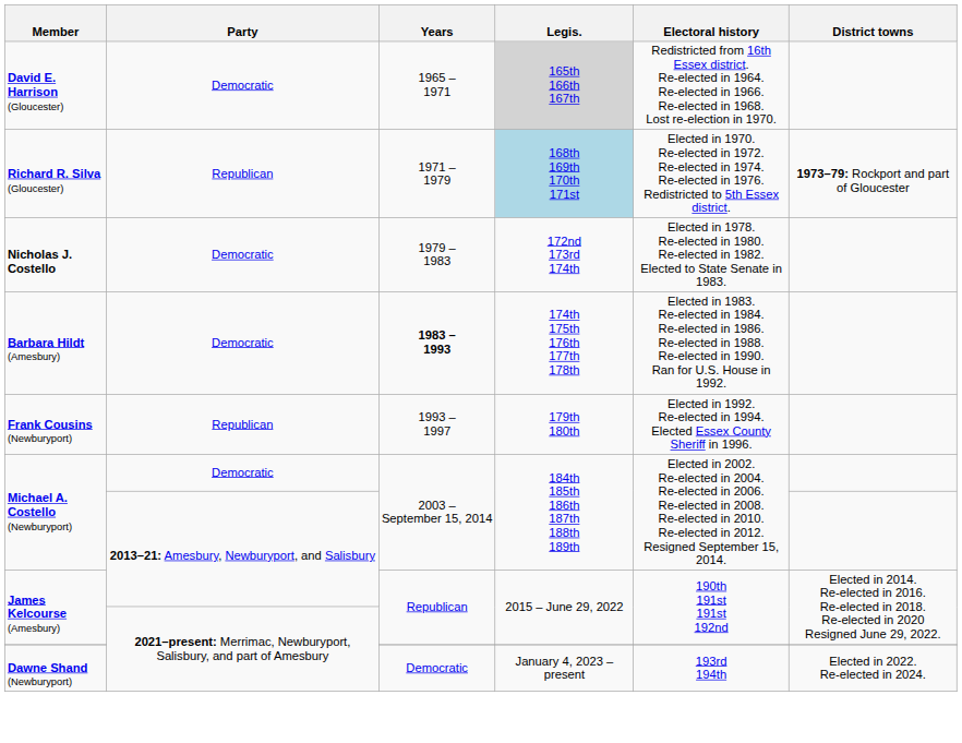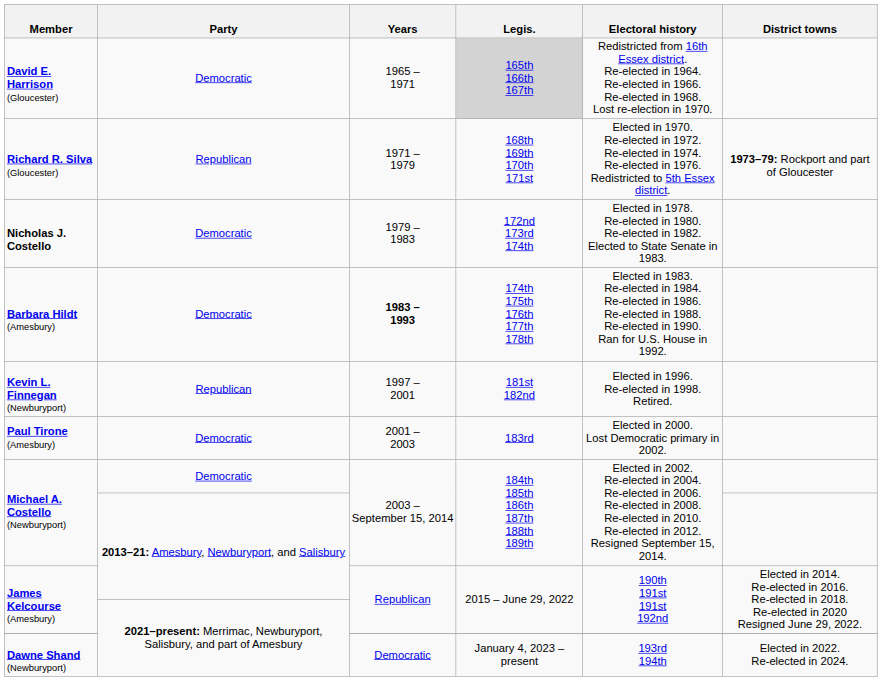 <table class=wikitable style="text-align:center">
 <tr style="height:3em" valign=bottom>
 <th>Member</th>
 <th>Party</th>
 <th>Years</th>
 <th>Legis.</th>
 <th>Electoral history</th>
 <th>District towns</th>
 </tr>
 <tr style="height:3em">
 <td align=left><br><strong><a href='#'>David E. Harrison</a></strong><br><small>(Gloucester)</small></td>
 <td><a href='#'>Democratic</a></td>
 <td nowrap>1965 –<br>1971</td>
 <td style="background: lightgrey;"><a href='#'>165th</a><br><a href='#'>166th</a><br><a href='#'>167th</a></td>
 <td>Redistricted from <a href='#'>16th Essex district</a>.<br>Re-elected in 1964.<br>Re-elected in 1966.<br>Re-elected in 1968.<br>Lost re-election in 1970.</td>
 <td></td>
 </tr>
 <tr style="height:3em">
 <td align=left><br><strong><a href='#'>Richard R. Silva</a></strong><br><small>(Gloucester)</small></td>
 <td><a href='#'>Republican</a></td>
 <td nowrap>1971 –<br>1979</td>
-<td style="background: lightblue;"><a href='#'>168th</a><br><a href='#'>169th</a><br><a href='#'>170th</a><br><a href='#'>171st</a></td>
+<td><a href='#'>168th</a><br><a href='#'>169th</a><br><a href='#'>170th</a><br><a href='#'>171st</a></td>
 <td>Elected in 1970.<br>Re-elected in 1972.<br>Re-elected in 1974.<br>Re-elected in 1976.<br>Redistricted to <a href='#'>5th Essex district</a>.</td>
 <td><br><strong>1973–79:</strong> Rockport and part of Gloucester</td>
 </tr>
 <tr style="height:3em">
 <td align=left><br><strong>Nicholas J. Costello</strong></td>
 <td><a href='#'>Democratic</a></td>
 <td nowrap>1979 –<br>1983</td>
 <td><a href='#'>172nd</a><br><a href='#'>173rd</a><br><a href='#'>174th</a></td>
 <td>Elected in 1978.<br>Re-elected in 1980.<br>Re-elected in 1982.<br>Elected to State Senate in 1983.</td>
 </tr>
 <tr style="height:3em">
 <td align=left><br><strong><a href='#'>Barbara Hildt</a></strong><br><small>(Amesbury)</small></td>
 <td><a href='#'>Democratic</a></td>
 <td nowrap><strong>1983 –<br>1993</strong></td>
 <td><a href='#'>174th</a><br><a href='#'>175th</a><br><a href='#'>176th</a><br><a href='#'>177th</a><br><a href='#'>178th</a></td>
 <td>Elected in 1983.<br>Re-elected in 1984.<br>Re-elected in 1986.<br>Re-elected in 1988.<br>Re-elected in 1990.<br>Ran for U.S. House in 1992.</td>
 <td></td>
 </tr>
 <tr style="height:3em">
-<td align=left><br><strong><a href='#'>Frank Cousins</a></strong><br><small>(Newburyport)</small></td>
+<td align=left><br><strong><a href='#'>Kevin L. Finnegan</a></strong><br><small>(Newburyport)</small></td>
 <td><a href='#'>Republican</a></td>
-<td nowrap>1993 –<br>1997</td>
-<td><a href='#'>179th</a><br><a href='#'>180th</a></td>
-<td>Elected in 1992.<br>Re-elected in 1994.<br>Elected <a href='#'>Essex County Sheriff</a> in 1996.</td>
+<td nowrap>1997 –<br>2001</td>
+<td><a href='#'>181st</a><br><a href='#'>182nd</a></td>
+<td>Elected in 1996.<br>Re-elected in 1998.<br>Retired.</td>
+<td></td>
+</tr>
+<tr style="height:3em">
+<td align=left><strong><a href='#'>Paul Tirone</a></strong><br><small>(Amesbury)</small></td>
+<td><a href='#'>Democratic</a></td>
+<td nowrap>2001 –<br>2003</td>
+<td><a href='#'>183rd</a><br></td>
+<td>Elected in 2000.<br>Lost Democratic primary in 2002.</td>
 <td></td>
 </tr>
 <tr style="height:3em">
 <td align=left rowspan=2><strong><a href='#'>Michael A. Costello</a></strong><br><small>(Newburyport)</small></td>
 <td><a href='#'>Democratic</a></td>
 <td nowrap rowspan=2>2003 –<br>September 15, 2014</td>
 <td rowspan=2><a href='#'>184th</a><br><a href='#'>185th</a><br><a href='#'>186th</a><br><a href='#'>187th</a><br><a href='#'>188th</a><br><a href='#'>189th</a></td>
 <td rowspan=2>Elected in 2002.<br>Re-elected in 2004.<br>Re-elected in 2006.<br>Re-elected in 2008.<br>Re-elected in 2010.<br>Re-elected in 2012.<br>Resigned September 15, 2014.</td>
 <td></td>
 </tr>
 <tr style="height:3em">
 <td rowspan="2"><br><strong>2013–21:</strong> <a href='#'>Amesbury</a>, <a href='#'>Newburyport</a>, and <a href='#'>Salisbury</a></td>
 </tr>
 <tr style="height:3em">
 <td align="left" rowspan="2"><br><strong><a href='#'>James Kelcourse</a></strong><br><small>(Amesbury)</small></td>
 <td rowspan="2" ><a href='#'>Republican</a></td>
 <td rowspan="2" nowrap>2015 – June 29, 2022</td>
 <td rowspan="2"><a href='#'>190th</a><br><a href='#'>191st</a><br><a href='#'>191st</a><br><a href='#'>192nd</a></td>
 <td rowspan="2">Elected in 2014.<br>Re-elected in 2016.<br>Re-elected in 2018.<br>Re-elected in 2020<br>Resigned June 29, 2022.</td>
 </tr>
 <tr>
 <td rowspan="3"><strong>2021–present:</strong> Merrimac, Newburyport, Salisbury, and part of Amesbury</td>
 </tr>
 <tr>
 </tr>
 <tr>
 <td align="left"><br><strong><a href='#'>Dawne Shand</a></strong><br><small>(Newburyport)</small></td>
 <td><a href='#'>Democratic</a></td>
 <td>January 4, 2023 – present</td>
 <td><a href='#'>193rd</a><br><a href='#'>194th</a></td>
 <td>Elected in 2022.<br>Re-elected in 2024.</td>
 </tr>
 </table>
